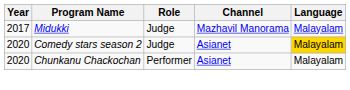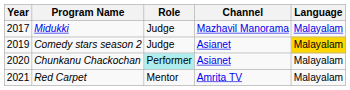 <table class="wikitable">
 <tr>
 <th>Year</th>
 <th>Program Name</th>
 <th>Role</th>
 <th>Channel</th>
 <th>Language</th>
 </tr>
 <tr>
 <td>2017</td>
 <td><em><a href='#'>Midukki</a></em></td>
 <td>Judge</td>
 <td><a href='#'>Mazhavil Manorama</a></td>
 <td><a href='#'>Malayalam</a></td>
 </tr>
 <tr>
-<td>2020</td>
+<td>2019</td>
 <td><em>Comedy stars season 2</em></td>
 <td>Judge</td>
 <td><a href='#'>Asianet</a></td>
 <td style="background: gold;">Malayalam</td>
 </tr>
 <tr>
 <td>2020</td>
 <td><em>Chunkanu Chackochan</em></td>
-<td>Performer</td>
+<td style="background: paleturquoise;">Performer</td>
 <td><a href='#'>Asianet</a></td>
 <td>Malayalam</td>
 </tr>
+<tr>
+<td>2021</td>
+<td><em>Red Carpet</em></td>
+<td>Mentor</td>
+<td><a href='#'>Amrita TV</a></td>
+<td>Malayalam</td>
+</tr>
 </table>
